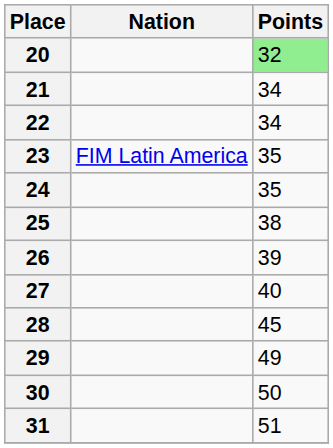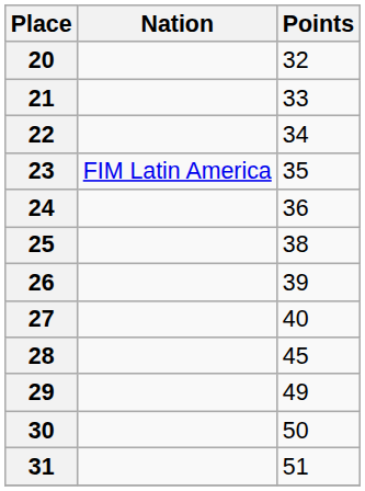 <table class="wikitable" style="font-size: 85%">
 <tr>
 <th>Place</th>
 <th>Nation</th>
 <th>Points</th>
 </tr>
 <tr>
 <th>20</th>
 <td></td>
-<td style="background: lightgreen;">32</td>
+<td>32</td>
 </tr>
 <tr>
 <th>21</th>
 <td></td>
-<td>34</td>
+<td>33</td>
 </tr>
 <tr>
 <th>22</th>
 <td></td>
 <td>34</td>
 </tr>
 <tr>
 <th>23</th>
 <td><a href='#'>FIM Latin America</a></td>
 <td>35</td>
 </tr>
 <tr>
 <th>24</th>
 <td></td>
-<td>35</td>
+<td>36</td>
 </tr>
 <tr>
 <th>25</th>
 <td></td>
 <td>38</td>
 </tr>
 <tr>
 <th>26</th>
 <td></td>
 <td>39</td>
 </tr>
 <tr>
 <th>27</th>
 <td></td>
 <td>40</td>
 </tr>
 <tr>
 <th>28</th>
 <td></td>
 <td>45</td>
 </tr>
 <tr>
 <th>29</th>
 <td></td>
 <td>49</td>
 </tr>
 <tr>
 <th>30</th>
 <td></td>
 <td>50</td>
 </tr>
 <tr>
 <th>31</th>
 <td></td>
 <td>51</td>
 </tr>
 <tr>
 </tr>
 </table>
